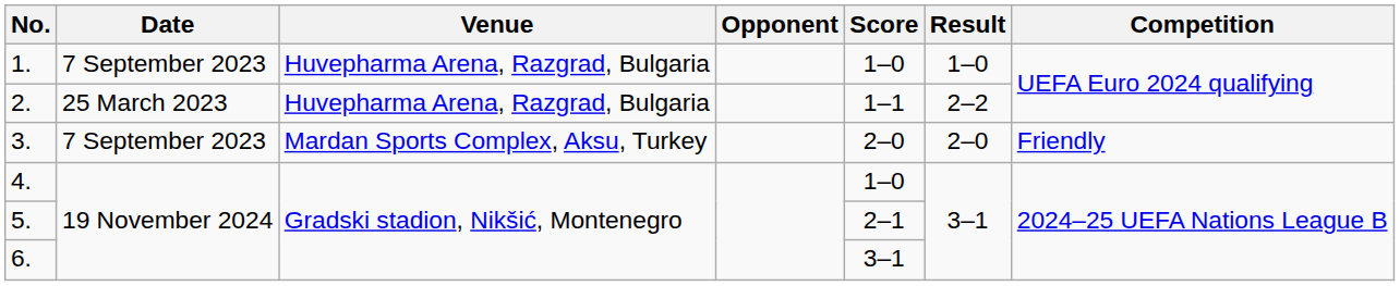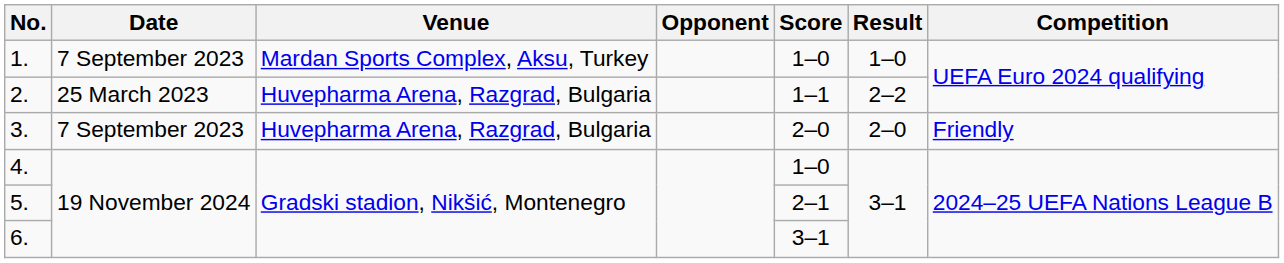 <table class="wikitable">
 <tr>
 <th>No.</th>
 <th>Date</th>
 <th>Venue</th>
 <th>Opponent</th>
 <th>Score</th>
 <th>Result</th>
 <th>Competition</th>
 </tr>
 <tr>
 <td>1.</td>
 <td>7 September 2023</td>
-<td><a href='#'>Huvepharma Arena</a>, <a href='#'>Razgrad</a>, Bulgaria</td>
+<td><a href='#'>Mardan Sports Complex</a>, <a href='#'>Aksu</a>, Turkey</td>
 <td></td>
 <td align=center>1–0</td>
 <td align=center>1–0</td>
 <td rowspan="2"><a href='#'>UEFA Euro 2024 qualifying</a></td>
 </tr>
 <tr>
 <td>2.</td>
 <td>25 March 2023</td>
 <td><a href='#'>Huvepharma Arena</a>, <a href='#'>Razgrad</a>, Bulgaria</td>
 <td></td>
 <td align=center>1–1</td>
 <td align=center>2–2</td>
 </tr>
 <tr>
 <td>3.</td>
 <td>7 September 2023</td>
-<td><a href='#'>Mardan Sports Complex</a>, <a href='#'>Aksu</a>, Turkey</td>
+<td><a href='#'>Huvepharma Arena</a>, <a href='#'>Razgrad</a>, Bulgaria</td>
 <td></td>
 <td align=center>2–0</td>
 <td align=center>2–0</td>
 <td><a href='#'>Friendly</a></td>
 </tr>
 <tr>
 <td>4.</td>
 <td rowspan="3">19 November 2024</td>
 <td rowspan="3"><a href='#'>Gradski stadion</a>, <a href='#'>Nikšić</a>, Montenegro</td>
 <td rowspan="3"></td>
 <td align=center>1–0</td>
 <td rowspan="3" align=center>3–1</td>
 <td rowspan="3"><a href='#'>2024–25 UEFA Nations League B</a></td>
 </tr>
 <tr>
 <td>5.</td>
 <td align=center>2–1</td>
 </tr>
 <tr>
 <td>6.</td>
 <td align=center>3–1</td>
 </tr>
 </table>
